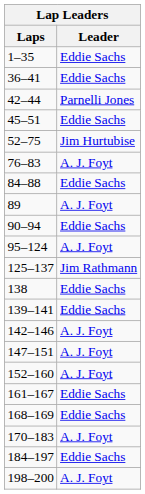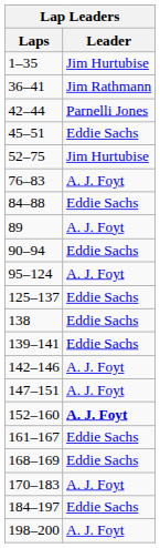 <table class="wikitable">
 <tr>
 <th colspan=2>Lap Leaders</th>
 </tr>
 <tr>
 <th>Laps</th>
 <th>Leader</th>
 </tr>
 <tr>
 <td>1–35</td>
-<td><a href='#'>Eddie Sachs</a></td>
+<td><a href='#'>Jim Hurtubise</a></td>
 </tr>
 <tr>
 <td>36–41</td>
-<td><a href='#'>Eddie Sachs</a></td>
+<td><a href='#'>Jim Rathmann</a></td>
 </tr>
 <tr>
 <td>42–44</td>
 <td><a href='#'>Parnelli Jones</a></td>
 </tr>
 <tr>
 <td>45–51</td>
 <td><a href='#'>Eddie Sachs</a></td>
 </tr>
 <tr>
 <td>52–75</td>
 <td><a href='#'>Jim Hurtubise</a></td>
 </tr>
 <tr>
 <td>76–83</td>
 <td><a href='#'>A. J. Foyt</a></td>
 </tr>
 <tr>
 <td>84–88</td>
 <td><a href='#'>Eddie Sachs</a></td>
 </tr>
 <tr>
 <td>89</td>
 <td><a href='#'>A. J. Foyt</a></td>
 </tr>
 <tr>
 <td>90–94</td>
 <td><a href='#'>Eddie Sachs</a></td>
 </tr>
 <tr>
 <td>95–124</td>
 <td><a href='#'>A. J. Foyt</a></td>
 </tr>
 <tr>
 <td>125–137</td>
-<td><a href='#'>Jim Rathmann</a></td>
+<td><a href='#'>Eddie Sachs</a></td>
 </tr>
 <tr>
 <td>138</td>
 <td><a href='#'>Eddie Sachs</a></td>
 </tr>
 <tr>
 <td>139–141</td>
 <td><a href='#'>Eddie Sachs</a></td>
 </tr>
 <tr>
 <td>142–146</td>
 <td><a href='#'>A. J. Foyt</a></td>
 </tr>
 <tr>
 <td>147–151</td>
 <td><a href='#'>A. J. Foyt</a></td>
 </tr>
 <tr>
 <td>152–160</td>
-<td><a href='#'>A. J. Foyt</a></td>
+<td><strong><a href='#'>A. J. Foyt</a></strong></td>
 </tr>
 <tr>
 <td>161–167</td>
 <td><a href='#'>Eddie Sachs</a></td>
 </tr>
 <tr>
 <td>168–169</td>
 <td><a href='#'>Eddie Sachs</a></td>
 </tr>
 <tr>
 <td>170–183</td>
 <td><a href='#'>A. J. Foyt</a></td>
 </tr>
 <tr>
 <td>184–197</td>
 <td><a href='#'>Eddie Sachs</a></td>
 </tr>
 <tr>
 <td>198–200</td>
 <td><a href='#'>A. J. Foyt</a></td>
 </tr>
 </table>
